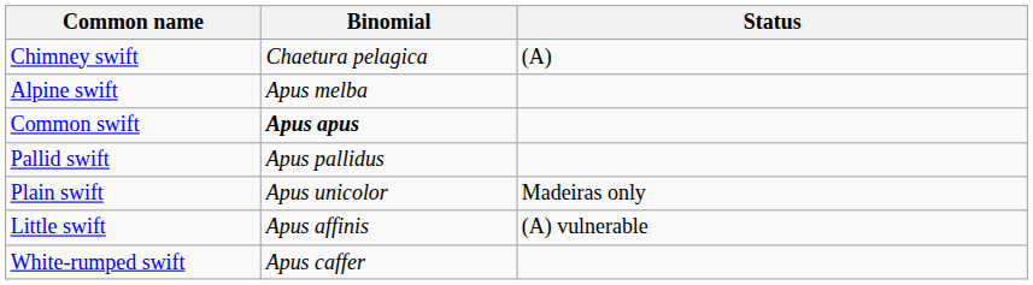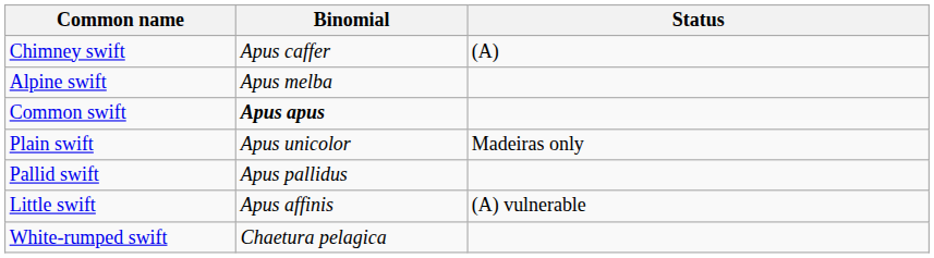 <table width=60% class="wikitable">
 <tr>
 <th width=15%>Common name</th>
 <th width=15%>Binomial</th>
 <th width=30%>Status</th>
 </tr>
 <tr>
 <td><a href='#'>Chimney swift</a></td>
-<td><em>Chaetura pelagica</em></td>
+<td><em>Apus caffer</em></td>
 <td>(A)</td>
 </tr>
 <tr>
 <td><a href='#'>Alpine swift</a></td>
 <td><em>Apus melba</em></td>
 <td></td>
 </tr>
 <tr>
 <td><a href='#'>Common swift</a></td>
 <td><strong><em>Apus apus</em></strong></td>
 <td></td>
 </tr>
 <tr>
+<td><a href='#'>Plain swift</a></td>
+<td><em>Apus unicolor</em></td>
+<td>Madeiras only</td>
+</tr>
+<tr>
 <td><a href='#'>Pallid swift</a></td>
 <td><em>Apus pallidus</em></td>
 <td></td>
-</tr>
-<tr>
-<td><a href='#'>Plain swift</a></td>
-<td><em>Apus unicolor</em></td>
-<td>Madeiras only</td>
 </tr>
 <tr>
 <td><a href='#'>Little swift</a></td>
 <td><em>Apus affinis</em></td>
 <td>(A) vulnerable</td>
 </tr>
 <tr>
 <td><a href='#'>White-rumped swift</a></td>
-<td><em>Apus caffer</em></td>
+<td><em>Chaetura pelagica</em></td>
 <td></td>
 </tr>
 </table>
